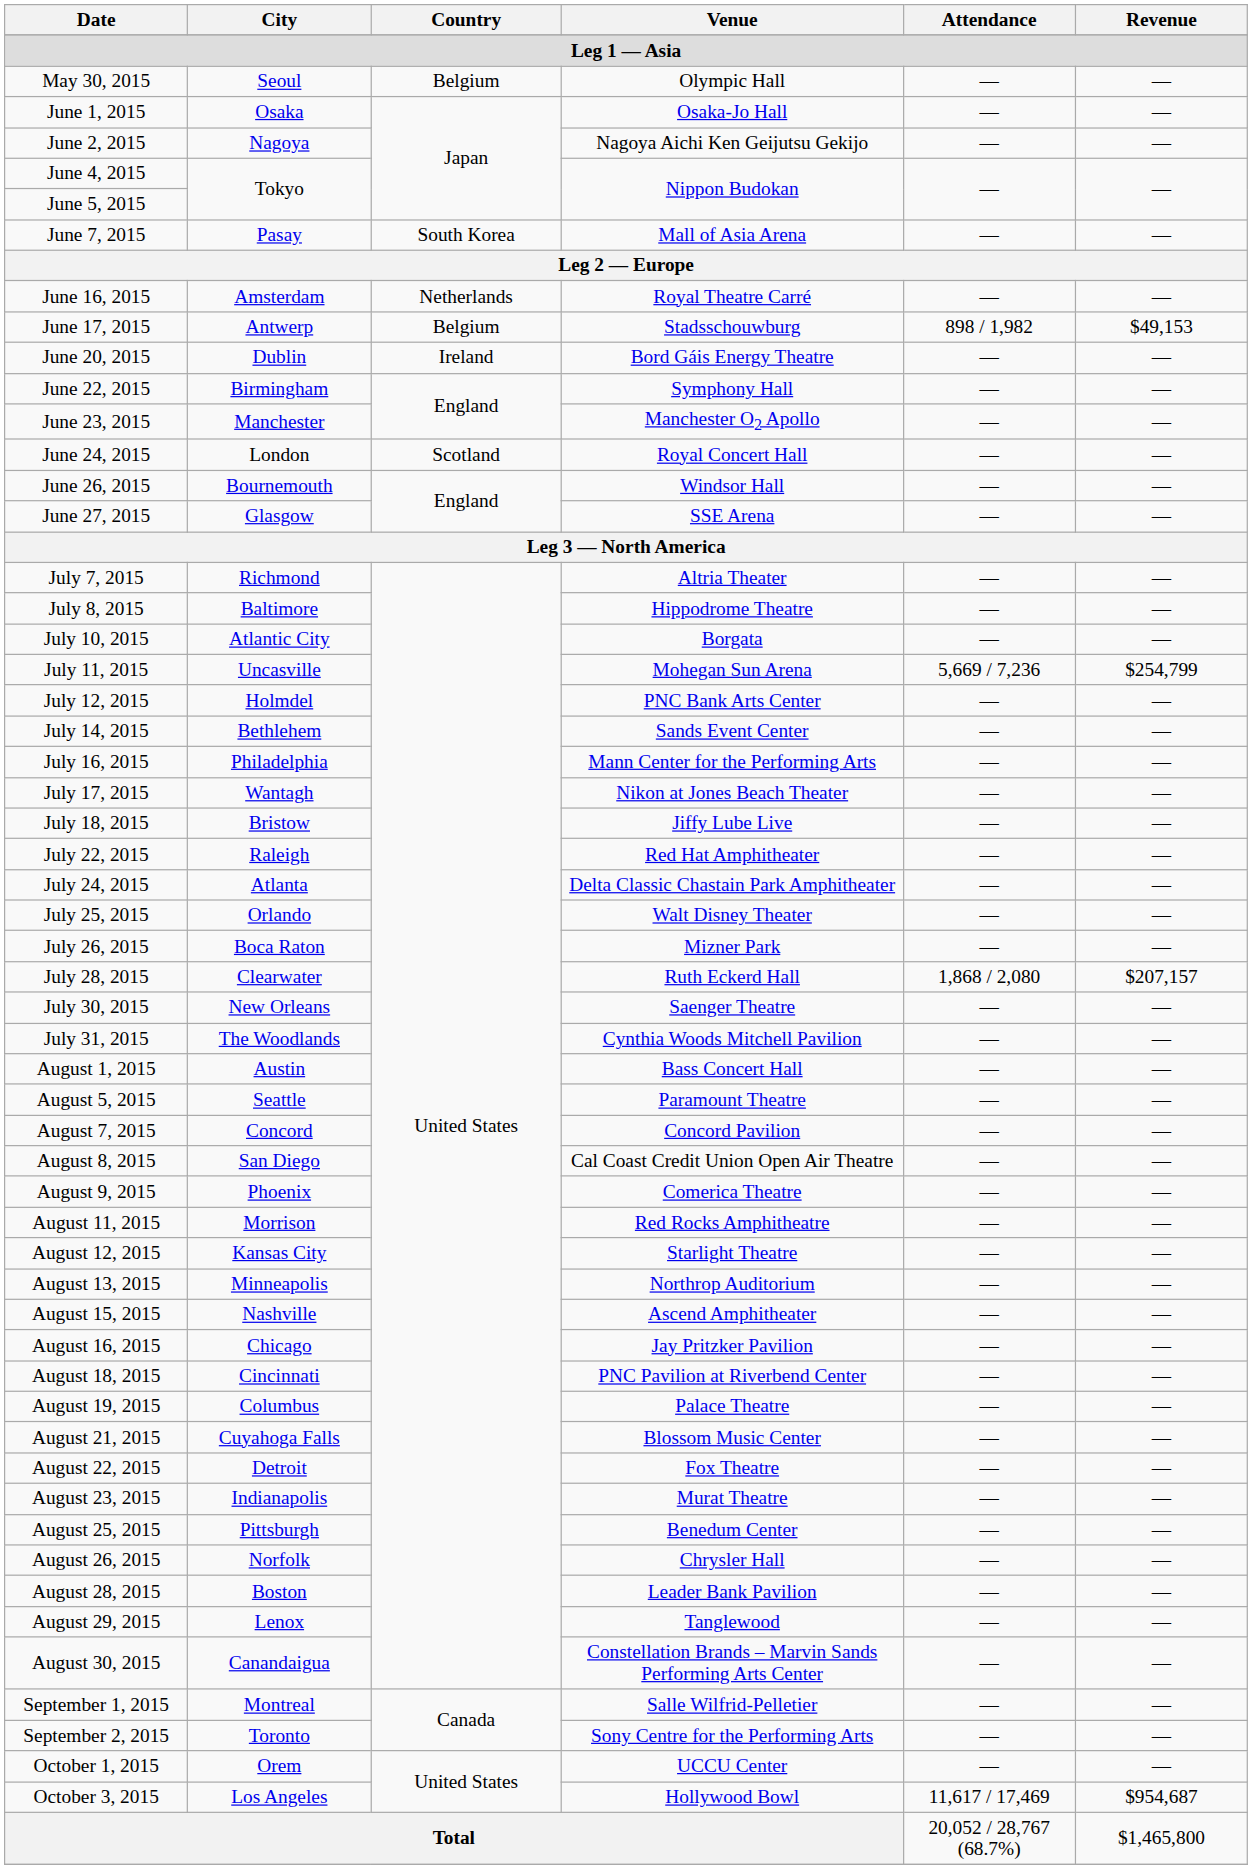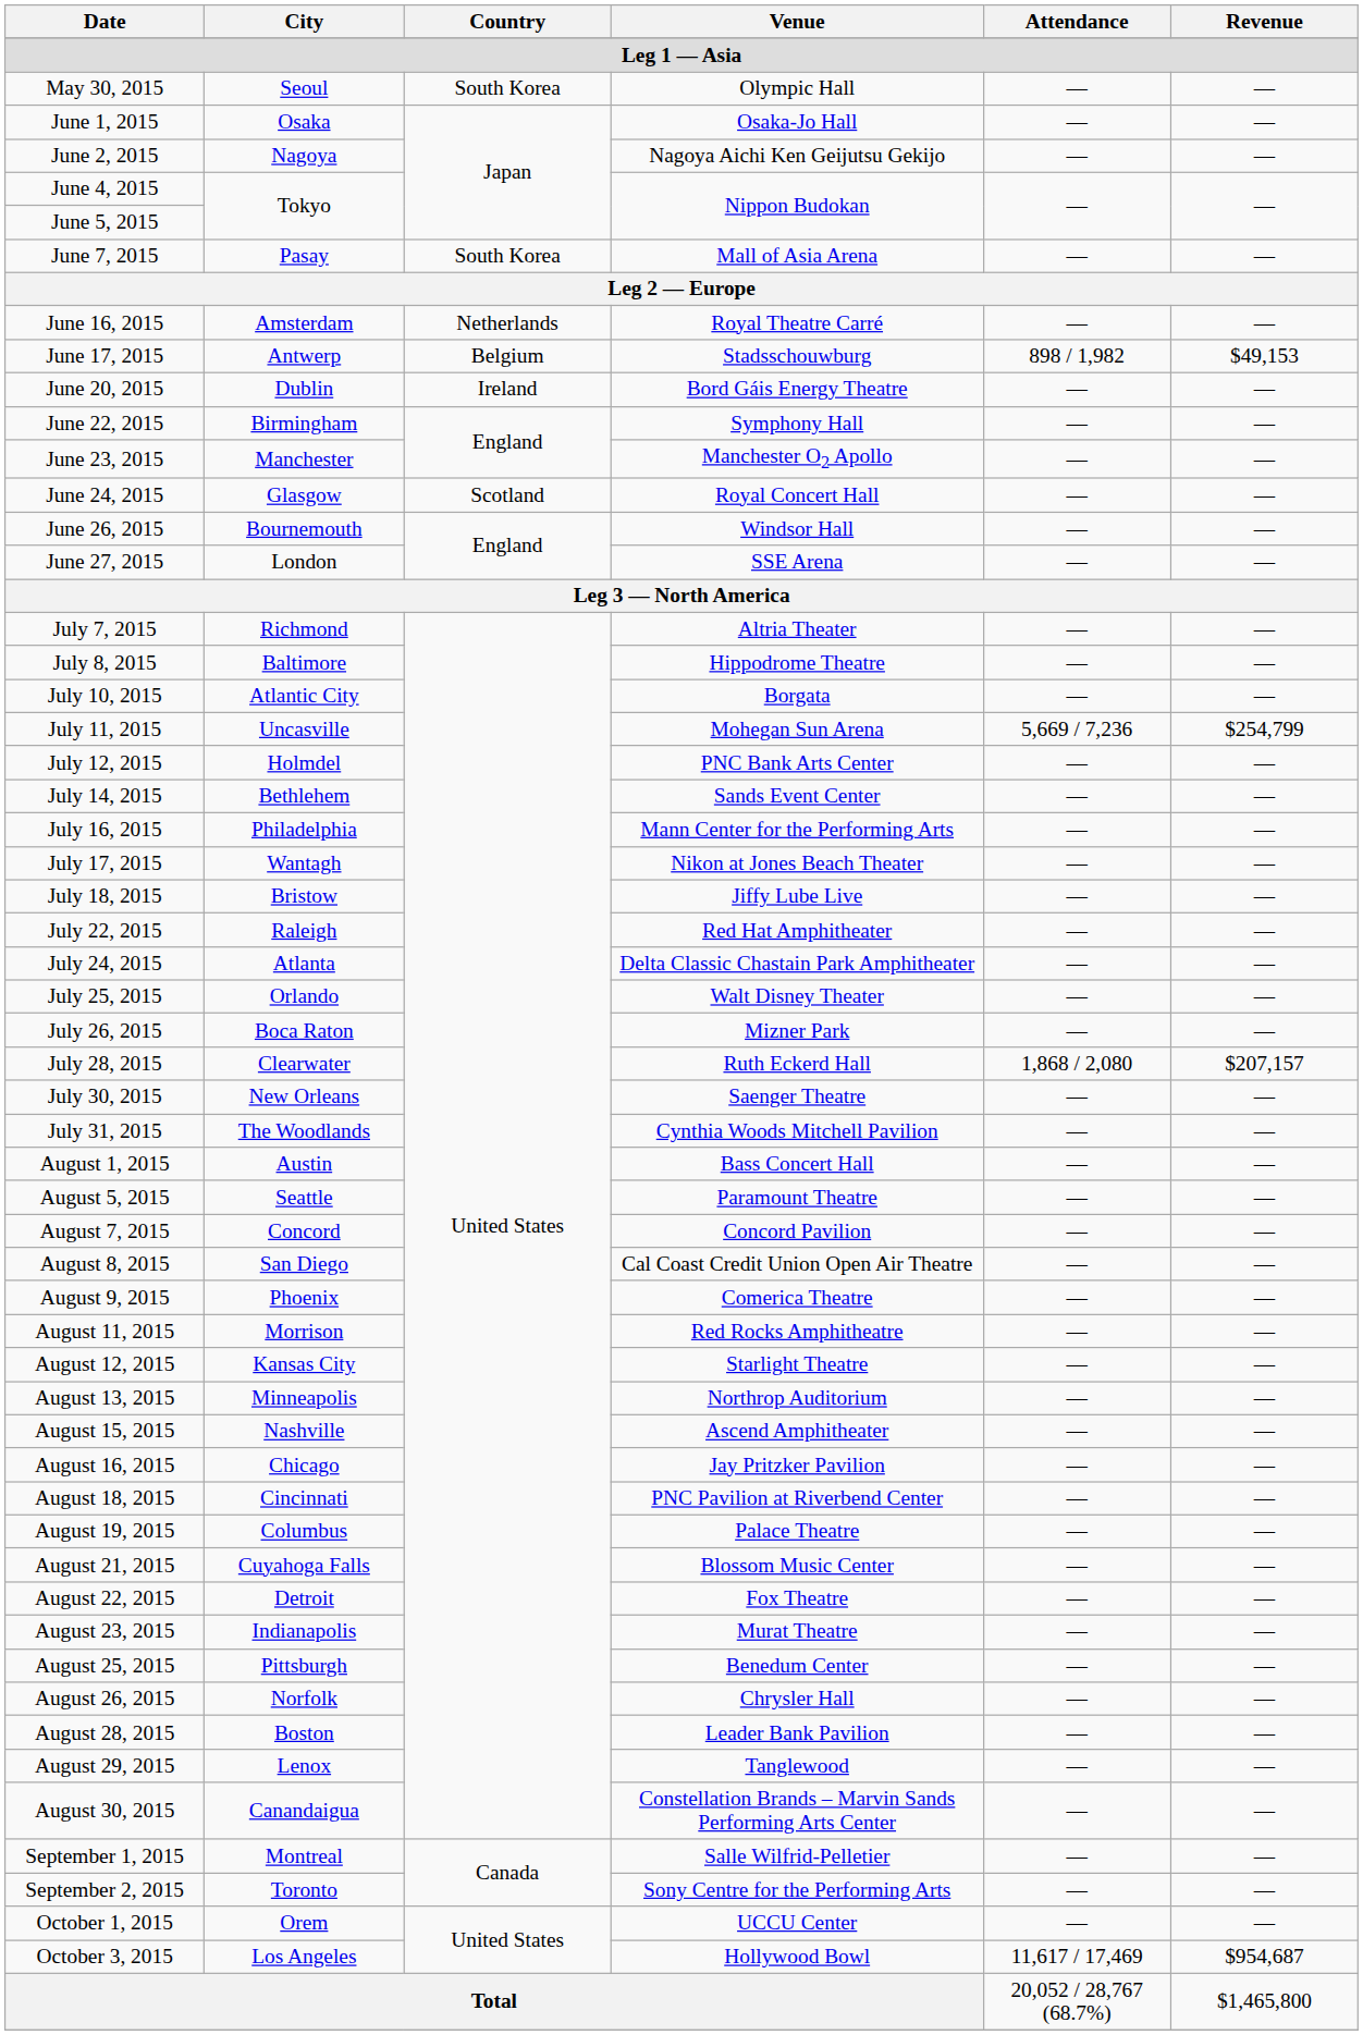 <table class="wikitable" style="text-align:center;">
 <tr>
 <th width="144">Date</th>
 <th width="144">City</th>
 <th width="150">Country</th>
 <th width="275">Venue</th>
 <th width="135">Attendance</th>
 <th width="135">Revenue</th>
 </tr>
 <tr>
 </tr>
 <tr style="background:#ddd;">
 <td colspan="6"><strong>Leg 1 — Asia</strong></td>
 </tr>
 <tr>
 <td>May 30, 2015</td>
 <td><a href='#'>Seoul</a></td>
-<td rowspan="1">Belgium</td>
+<td rowspan="1">South Korea</td>
 <td>Olympic Hall</td>
 <td>—</td>
 <td>—</td>
 </tr>
 <tr>
 <td>June 1, 2015</td>
 <td><a href='#'>Osaka</a></td>
 <td rowspan="4">Japan</td>
 <td><a href='#'>Osaka-Jo Hall</a></td>
 <td>—</td>
 <td>—</td>
 </tr>
 <tr>
 <td>June 2, 2015</td>
 <td><a href='#'>Nagoya</a></td>
 <td>Nagoya Aichi Ken Geijutsu Gekijo</td>
 <td>—</td>
 <td>—</td>
 </tr>
 <tr>
 <td>June 4, 2015</td>
 <td rowspan="2">Tokyo</td>
 <td rowspan="2"><a href='#'>Nippon Budokan</a></td>
 <td rowspan="2">—</td>
 <td rowspan="2">—</td>
 </tr>
 <tr>
 <td>June 5, 2015</td>
 </tr>
 <tr>
 <td>June 7, 2015</td>
 <td><a href='#'>Pasay</a></td>
 <td rowspan="1">South Korea</td>
 <td><a href='#'>Mall of Asia Arena</a></td>
 <td>—</td>
 <td>—</td>
 </tr>
 <tr>
 <th colspan="6"><strong>Leg 2 — Europe</strong></th>
 </tr>
 <tr>
 <td>June 16, 2015</td>
 <td><a href='#'>Amsterdam</a></td>
 <td rowspan="1">Netherlands</td>
 <td><a href='#'>Royal Theatre Carré</a></td>
 <td>—</td>
 <td>—</td>
 </tr>
 <tr>
 <td>June 17, 2015</td>
 <td><a href='#'>Antwerp</a></td>
 <td rowspan="1">Belgium</td>
 <td><a href='#'>Stadsschouwburg</a></td>
 <td>898 / 1,982</td>
 <td>$49,153</td>
 </tr>
 <tr>
 <td>June 20, 2015</td>
 <td><a href='#'>Dublin</a></td>
 <td rowspan="1">Ireland</td>
 <td><a href='#'>Bord Gáis Energy Theatre</a></td>
 <td>—</td>
 <td>—</td>
 </tr>
 <tr>
 <td>June 22, 2015</td>
 <td><a href='#'>Birmingham</a></td>
 <td rowspan="2">England</td>
 <td><a href='#'>Symphony Hall</a></td>
 <td>—</td>
 <td>—</td>
 </tr>
 <tr>
 <td>June 23, 2015</td>
 <td><a href='#'>Manchester</a></td>
 <td><a href='#'>Manchester O<sub>2</sub> Apollo</a></td>
 <td>—</td>
 <td>—</td>
 </tr>
 <tr>
 <td>June 24, 2015</td>
-<td>London</td>
+<td><a href='#'>Glasgow</a></td>
 <td rowspan="1">Scotland</td>
 <td><a href='#'>Royal Concert Hall</a></td>
 <td>—</td>
 <td>—</td>
 </tr>
 <tr>
 <td>June 26, 2015</td>
 <td><a href='#'>Bournemouth</a></td>
 <td rowspan="2">England</td>
 <td><a href='#'>Windsor Hall</a></td>
 <td>—</td>
 <td>—</td>
 </tr>
 <tr>
 <td>June 27, 2015</td>
-<td><a href='#'>Glasgow</a></td>
+<td>London</td>
 <td><a href='#'>SSE Arena</a></td>
 <td>—</td>
 <td>—</td>
 </tr>
 <tr>
 <th colspan="6"><strong>Leg 3 — North America</strong></th>
 </tr>
 <tr>
 <td>July 7, 2015</td>
 <td><a href='#'>Richmond</a></td>
 <td rowspan="36">United States</td>
 <td><a href='#'>Altria Theater</a></td>
 <td>—</td>
 <td>—</td>
 </tr>
 <tr>
 <td>July 8, 2015</td>
 <td><a href='#'>Baltimore</a></td>
 <td><a href='#'>Hippodrome Theatre</a></td>
 <td>—</td>
 <td>—</td>
 </tr>
 <tr>
 <td>July 10, 2015</td>
 <td><a href='#'>Atlantic City</a></td>
 <td><a href='#'>Borgata</a></td>
 <td>—</td>
 <td>—</td>
 </tr>
 <tr>
 <td>July 11, 2015</td>
 <td><a href='#'>Uncasville</a></td>
 <td><a href='#'>Mohegan Sun Arena</a></td>
 <td>5,669 / 7,236</td>
 <td>$254,799</td>
 </tr>
 <tr>
 <td>July 12, 2015</td>
 <td><a href='#'>Holmdel</a></td>
 <td><a href='#'>PNC Bank Arts Center</a></td>
 <td>—</td>
 <td>—</td>
 </tr>
 <tr>
 <td>July 14, 2015</td>
 <td><a href='#'>Bethlehem</a></td>
 <td><a href='#'>Sands Event Center</a></td>
 <td>—</td>
 <td>—</td>
 </tr>
 <tr>
 <td>July 16, 2015</td>
 <td><a href='#'>Philadelphia</a></td>
 <td><a href='#'>Mann Center for the Performing Arts</a></td>
 <td>—</td>
 <td>—</td>
 </tr>
 <tr>
 <td>July 17, 2015</td>
 <td><a href='#'>Wantagh</a></td>
 <td><a href='#'>Nikon at Jones Beach Theater</a></td>
 <td>—</td>
 <td>—</td>
 </tr>
 <tr>
 <td>July 18, 2015</td>
 <td><a href='#'>Bristow</a></td>
 <td><a href='#'>Jiffy Lube Live</a></td>
 <td>—</td>
 <td>—</td>
 </tr>
 <tr>
 <td>July 22, 2015</td>
 <td><a href='#'>Raleigh</a></td>
 <td><a href='#'>Red Hat Amphitheater</a></td>
 <td>—</td>
 <td>—</td>
 </tr>
 <tr>
 <td>July 24, 2015</td>
 <td><a href='#'>Atlanta</a></td>
 <td><a href='#'>Delta Classic Chastain Park Amphitheater</a></td>
 <td>—</td>
 <td>—</td>
 </tr>
 <tr>
 <td>July 25, 2015</td>
 <td><a href='#'>Orlando</a></td>
 <td><a href='#'>Walt Disney Theater</a></td>
 <td>—</td>
 <td>—</td>
 </tr>
 <tr>
 <td>July 26, 2015</td>
 <td><a href='#'>Boca Raton</a></td>
 <td><a href='#'>Mizner Park</a></td>
 <td>—</td>
 <td>—</td>
 </tr>
 <tr>
 <td>July 28, 2015</td>
 <td><a href='#'>Clearwater</a></td>
 <td><a href='#'>Ruth Eckerd Hall</a></td>
 <td>1,868 / 2,080</td>
 <td>$207,157</td>
 </tr>
 <tr>
 <td>July 30, 2015</td>
 <td><a href='#'>New Orleans</a></td>
 <td><a href='#'>Saenger Theatre</a></td>
 <td>—</td>
 <td>—</td>
 </tr>
 <tr>
 <td>July 31, 2015</td>
 <td><a href='#'>The Woodlands</a></td>
 <td><a href='#'>Cynthia Woods Mitchell Pavilion</a></td>
 <td>—</td>
 <td>—</td>
 </tr>
 <tr>
 <td>August 1, 2015</td>
 <td><a href='#'>Austin</a></td>
 <td><a href='#'>Bass Concert Hall</a></td>
 <td>—</td>
 <td>—</td>
 </tr>
 <tr>
 <td>August 5, 2015</td>
 <td><a href='#'>Seattle</a></td>
 <td><a href='#'>Paramount Theatre</a></td>
 <td>—</td>
 <td>—</td>
 </tr>
 <tr>
 <td>August 7, 2015</td>
 <td><a href='#'>Concord</a></td>
 <td><a href='#'>Concord Pavilion</a></td>
 <td>—</td>
 <td>—</td>
 </tr>
 <tr>
 <td>August 8, 2015</td>
 <td><a href='#'>San Diego</a></td>
 <td>Cal Coast Credit Union Open Air Theatre</td>
 <td>—</td>
 <td>—</td>
 </tr>
 <tr>
 <td>August 9, 2015</td>
 <td><a href='#'>Phoenix</a></td>
 <td><a href='#'>Comerica Theatre</a></td>
 <td>—</td>
 <td>—</td>
 </tr>
 <tr>
 <td>August 11, 2015</td>
 <td><a href='#'>Morrison</a></td>
 <td><a href='#'>Red Rocks Amphitheatre</a></td>
 <td>—</td>
 <td>—</td>
 </tr>
 <tr>
 <td>August 12, 2015</td>
 <td><a href='#'>Kansas City</a></td>
 <td><a href='#'>Starlight Theatre</a></td>
 <td>—</td>
 <td>—</td>
 </tr>
 <tr>
 <td>August 13, 2015</td>
 <td><a href='#'>Minneapolis</a></td>
 <td><a href='#'>Northrop Auditorium</a></td>
 <td>—</td>
 <td>—</td>
 </tr>
 <tr>
 <td>August 15, 2015</td>
 <td><a href='#'>Nashville</a></td>
 <td><a href='#'>Ascend Amphitheater</a></td>
 <td>—</td>
 <td>—</td>
 </tr>
 <tr>
 <td>August 16, 2015</td>
 <td><a href='#'>Chicago</a></td>
 <td><a href='#'>Jay Pritzker Pavilion</a></td>
 <td>—</td>
 <td>—</td>
 </tr>
 <tr>
 <td>August 18, 2015</td>
 <td><a href='#'>Cincinnati</a></td>
 <td><a href='#'>PNC Pavilion at Riverbend Center</a></td>
 <td>—</td>
 <td>—</td>
 </tr>
 <tr>
 <td>August 19, 2015</td>
 <td><a href='#'>Columbus</a></td>
 <td><a href='#'>Palace Theatre</a></td>
 <td>—</td>
 <td>—</td>
 </tr>
 <tr>
 <td>August 21, 2015</td>
 <td><a href='#'>Cuyahoga Falls</a></td>
 <td><a href='#'>Blossom Music Center</a></td>
 <td>—</td>
 <td>—</td>
 </tr>
 <tr>
 <td>August 22, 2015</td>
 <td><a href='#'>Detroit</a></td>
 <td><a href='#'>Fox Theatre</a></td>
 <td>—</td>
 <td>—</td>
 </tr>
 <tr>
 <td>August 23, 2015</td>
 <td><a href='#'>Indianapolis</a></td>
 <td><a href='#'>Murat Theatre</a></td>
 <td>—</td>
 <td>—</td>
 </tr>
 <tr>
 <td>August 25, 2015</td>
 <td><a href='#'>Pittsburgh</a></td>
 <td><a href='#'>Benedum Center</a></td>
 <td>—</td>
 <td>—</td>
 </tr>
 <tr>
 <td>August 26, 2015</td>
 <td><a href='#'>Norfolk</a></td>
 <td><a href='#'>Chrysler Hall</a></td>
 <td>—</td>
 <td>—</td>
 </tr>
 <tr>
 <td>August 28, 2015</td>
 <td><a href='#'>Boston</a></td>
 <td><a href='#'>Leader Bank Pavilion</a></td>
 <td>—</td>
 <td>—</td>
 </tr>
 <tr>
 <td>August 29, 2015</td>
 <td><a href='#'>Lenox</a></td>
 <td><a href='#'>Tanglewood</a></td>
 <td>—</td>
 <td>—</td>
 </tr>
 <tr>
 <td>August 30, 2015</td>
 <td><a href='#'>Canandaigua</a></td>
 <td><a href='#'>Constellation Brands – Marvin Sands Performing Arts Center</a></td>
 <td>—</td>
 <td>—</td>
 </tr>
 <tr>
 <td>September 1, 2015</td>
 <td><a href='#'>Montreal</a></td>
 <td rowspan="2">Canada</td>
 <td><a href='#'>Salle Wilfrid-Pelletier</a></td>
 <td>—</td>
 <td>—</td>
 </tr>
 <tr>
 <td>September 2, 2015</td>
 <td><a href='#'>Toronto</a></td>
 <td><a href='#'>Sony Centre for the Performing Arts</a></td>
 <td>—</td>
 <td>—</td>
 </tr>
 <tr>
 <td>October 1, 2015</td>
 <td><a href='#'>Orem</a></td>
 <td rowspan="2">United States</td>
 <td><a href='#'>UCCU Center</a></td>
 <td>—</td>
 <td>—</td>
 </tr>
 <tr>
 <td>October 3, 2015</td>
 <td><a href='#'>Los Angeles</a></td>
 <td><a href='#'>Hollywood Bowl</a></td>
 <td>11,617 / 17,469</td>
 <td>$954,687</td>
 </tr>
 <tr>
 <th colspan="4"><strong>Total</strong></th>
 <td>20,052 / 28,767<br>(68.7%)</td>
 <td>$1,465,800</td>
 </tr>
 <tr>
 </tr>
 </table>
